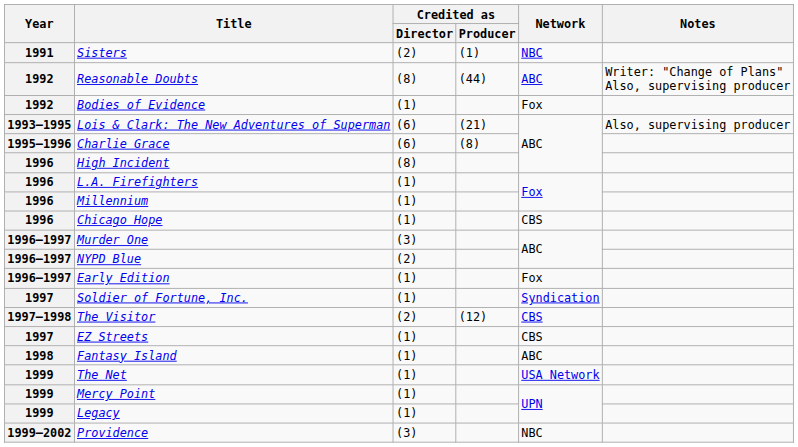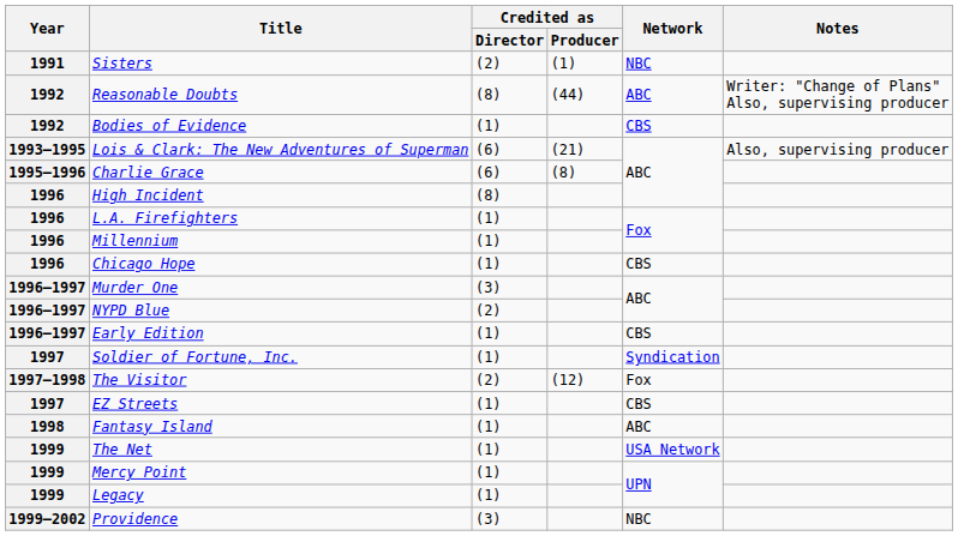 <table class="wikitable plainrowheaders unsortable">
 <tr>
 <th rowspan="2" scope="col">Year</th>
 <th rowspan="2" scope="col">Title</th>
 <th colspan="2" scope="col">Credited as</th>
 <th rowspan="2" scope="col">Network</th>
 <th rowspan="2" scope="col" class="unsortable">Notes</th>
 </tr>
 <tr>
 <th>Director</th>
 <th>Producer</th>
 </tr>
 <tr>
 <th>1991</th>
 <td scope="row"><em><a href='#'>Sisters</a></em></td>
 <td> (2)</td>
 <td> (1)</td>
 <td><a href='#'>NBC</a></td>
 <td></td>
 </tr>
 <tr>
 <th>1992</th>
 <td scope="row"><em><a href='#'>Reasonable Doubts</a></em></td>
 <td> (8)</td>
 <td> (44)</td>
 <td><a href='#'>ABC</a></td>
 <td>Writer: "Change of Plans" <br> Also, supervising producer</td>
 </tr>
 <tr>
 <th>1992</th>
 <td scope="row"><em><a href='#'>Bodies of Evidence</a></em></td>
 <td> (1)</td>
 <td></td>
-<td>Fox</td>
+<td><a href='#'>CBS</a></td>
 <td></td>
 </tr>
 <tr>
 <th>1993–1995</th>
 <td scope="row"><em><a href='#'>Lois & Clark: The New Adventures of Superman</a></em></td>
 <td> (6)</td>
 <td> (21)</td>
 <td rowspan="3">ABC</td>
 <td>Also, supervising producer</td>
 </tr>
 <tr>
 <th>1995–1996</th>
 <td scope="row"><em><a href='#'>Charlie Grace</a></em></td>
 <td> (6)</td>
 <td> (8)</td>
 <td></td>
 </tr>
 <tr>
 <th>1996</th>
 <td scope="row"><em><a href='#'>High Incident</a></em></td>
 <td> (8)</td>
 <td></td>
 <td></td>
 </tr>
 <tr>
 <th>1996</th>
 <td scope="row"><em><a href='#'>L.A. Firefighters</a></em></td>
 <td> (1)</td>
 <td></td>
 <td rowspan="2"><a href='#'>Fox</a></td>
 <td></td>
 </tr>
 <tr>
 <th>1996</th>
 <td scope="row"><em><a href='#'>Millennium</a></em></td>
 <td> (1)</td>
 <td></td>
 <td></td>
 </tr>
 <tr>
 <th>1996</th>
 <td scope="row"><em><a href='#'>Chicago Hope</a></em></td>
 <td> (1)</td>
 <td></td>
 <td>CBS</td>
 <td></td>
 </tr>
 <tr>
 <th>1996–1997</th>
 <td scope="row"><em><a href='#'>Murder One</a></em></td>
 <td> (3)</td>
 <td></td>
 <td rowspan="2">ABC</td>
 <td></td>
 </tr>
 <tr>
 <th>1996–1997</th>
 <td scope="row"><em><a href='#'>NYPD Blue</a></em></td>
 <td> (2)</td>
 <td></td>
 <td></td>
 </tr>
 <tr>
 <th>1996–1997</th>
 <td scope="row"><em><a href='#'>Early Edition</a></em></td>
 <td> (1)</td>
 <td></td>
-<td>Fox</td>
+<td>CBS</td>
 <td></td>
 </tr>
 <tr>
 <th>1997</th>
 <td scope="row"><em><a href='#'>Soldier of Fortune, Inc.</a></em></td>
 <td> (1)</td>
 <td></td>
 <td><a href='#'>Syndication</a></td>
 <td></td>
 </tr>
 <tr>
 <th>1997–1998</th>
 <td scope="row"><em><a href='#'>The Visitor</a></em></td>
 <td> (2)</td>
 <td> (12)</td>
-<td><a href='#'>CBS</a></td>
+<td>Fox</td>
 <td></td>
 </tr>
 <tr>
 <th>1997</th>
 <td scope="row"><em><a href='#'>EZ Streets</a></em></td>
 <td> (1)</td>
 <td></td>
 <td>CBS</td>
 <td></td>
 </tr>
 <tr>
 <th>1998</th>
 <td scope="row"><em><a href='#'>Fantasy Island</a></em></td>
 <td> (1)</td>
 <td></td>
 <td>ABC</td>
 <td></td>
 </tr>
 <tr>
 <th>1999</th>
 <td scope="row"><em><a href='#'>The Net</a></em></td>
 <td> (1)</td>
 <td></td>
 <td><a href='#'>USA Network</a></td>
 <td></td>
 </tr>
 <tr>
 <th>1999</th>
 <td scope="row"><em><a href='#'>Mercy Point</a></em></td>
 <td> (1)</td>
 <td></td>
 <td rowspan="2"><a href='#'>UPN</a></td>
 <td></td>
 </tr>
 <tr>
 <th>1999</th>
 <td scope="row"><em><a href='#'>Legacy</a></em></td>
 <td> (1)</td>
 <td></td>
 <td></td>
 </tr>
 <tr>
 <th>1999–2002</th>
 <td scope="row"><em><a href='#'>Providence</a></em></td>
 <td> (3)</td>
 <td></td>
 <td>NBC</td>
 <td></td>
 </tr>
 </table>
